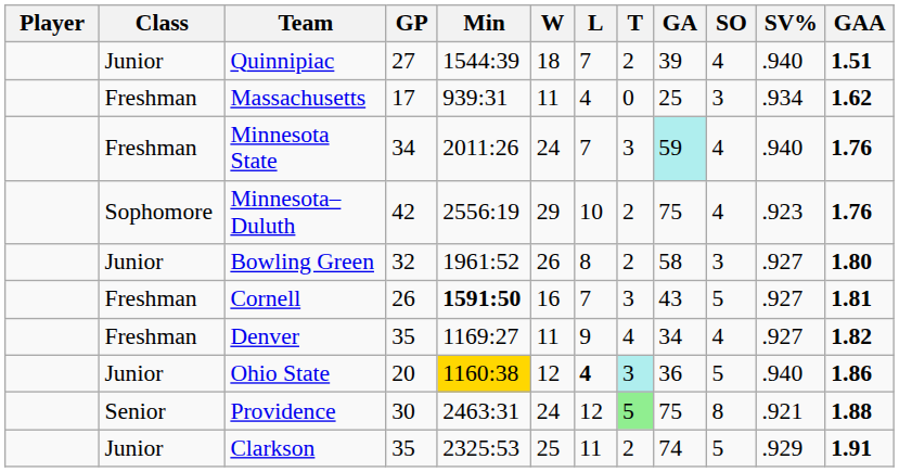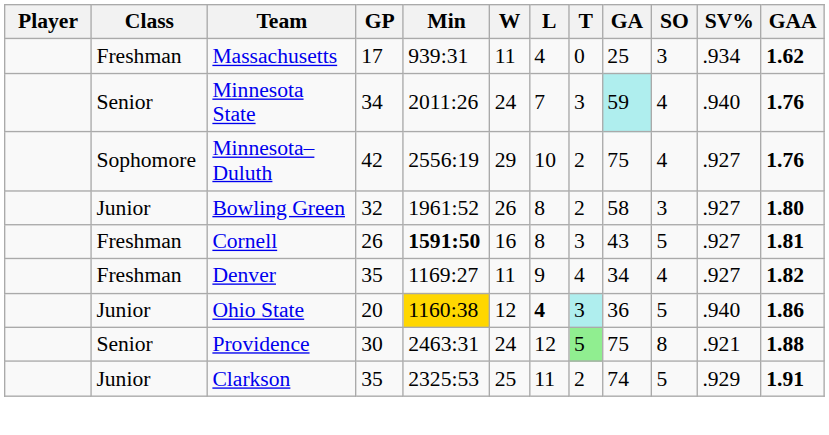 <table class="wikitable sortable">
 <tr>
 <th style="width: 9em;">Player</th>
 <th style="width: 7em;">Class</th>
 <th style="width: 11em;">Team</th>
 <th style="width: 4em;">GP</th>
 <th style="width: 5em;">Min</th>
 <th style="width: 4em;">W</th>
 <th style="width: 4em;">L</th>
 <th style="width: 4em;">T</th>
 <th style="width: 4em;">GA</th>
 <th style="width: 4em;">SO</th>
 <th style="width: 4em;">SV%</th>
 <th style="width: 4em;">GAA</th>
 </tr>
 <tr>
 <td></td>
-<td>Junior</td>
-<td><a href='#'>Quinnipiac</a></td>
-<td>27</td>
-<td>1544:39</td>
-<td>18</td>
-<td>7</td>
-<td>2</td>
-<td>39</td>
-<td>4</td>
-<td>.940</td>
-<td><strong>1.51</strong></td>
-</tr>
-<tr>
-<td></td>
 <td>Freshman</td>
 <td><a href='#'>Massachusetts</a></td>
 <td>17</td>
 <td>939:31</td>
 <td>11</td>
 <td>4</td>
 <td>0</td>
 <td>25</td>
 <td>3</td>
 <td>.934</td>
 <td><strong>1.62</strong></td>
 </tr>
 <tr>
 <td></td>
-<td>Freshman</td>
+<td>Senior</td>
 <td><a href='#'>Minnesota State</a></td>
 <td>34</td>
 <td>2011:26</td>
 <td>24</td>
 <td>7</td>
 <td>3</td>
 <td style="background: paleturquoise;">59</td>
 <td>4</td>
 <td>.940</td>
 <td><strong>1.76</strong></td>
 </tr>
 <tr>
 <td></td>
 <td>Sophomore</td>
 <td><a href='#'>Minnesota–Duluth</a></td>
 <td>42</td>
 <td>2556:19</td>
 <td>29</td>
 <td>10</td>
 <td>2</td>
 <td>75</td>
 <td>4</td>
-<td>.923</td>
+<td>.927</td>
 <td><strong>1.76</strong></td>
 </tr>
 <tr>
 <td></td>
 <td>Junior</td>
 <td><a href='#'>Bowling Green</a></td>
 <td>32</td>
 <td>1961:52</td>
 <td>26</td>
 <td>8</td>
 <td>2</td>
 <td>58</td>
 <td>3</td>
 <td>.927</td>
 <td><strong>1.80</strong></td>
 </tr>
 <tr>
 <td></td>
 <td>Freshman</td>
 <td><a href='#'>Cornell</a></td>
 <td>26</td>
 <td><strong>1591:50</strong></td>
 <td>16</td>
-<td>7</td>
+<td>8</td>
 <td>3</td>
 <td>43</td>
 <td>5</td>
 <td>.927</td>
 <td><strong>1.81</strong></td>
 </tr>
 <tr>
 <td></td>
 <td>Freshman</td>
 <td><a href='#'>Denver</a></td>
 <td>35</td>
 <td>1169:27</td>
 <td>11</td>
 <td>9</td>
 <td>4</td>
 <td>34</td>
 <td>4</td>
 <td>.927</td>
 <td><strong>1.82</strong></td>
 </tr>
 <tr>
 <td></td>
 <td>Junior</td>
 <td><a href='#'>Ohio State</a></td>
 <td>20</td>
 <td style="background: gold;">1160:38</td>
 <td>12</td>
 <td><strong>4</strong></td>
 <td style="background: paleturquoise;">3</td>
 <td>36</td>
 <td>5</td>
 <td>.940</td>
 <td><strong>1.86</strong></td>
 </tr>
 <tr>
 <td></td>
 <td>Senior</td>
 <td><a href='#'>Providence</a></td>
 <td>30</td>
 <td>2463:31</td>
 <td>24</td>
 <td>12</td>
 <td style="background: lightgreen;">5</td>
 <td>75</td>
 <td>8</td>
 <td>.921</td>
 <td><strong>1.88</strong></td>
 </tr>
 <tr>
 <td></td>
 <td>Junior</td>
 <td><a href='#'>Clarkson</a></td>
 <td>35</td>
 <td>2325:53</td>
 <td>25</td>
 <td>11</td>
 <td>2</td>
 <td>74</td>
 <td>5</td>
 <td>.929</td>
 <td><strong>1.91</strong></td>
 </tr>
 </table>
